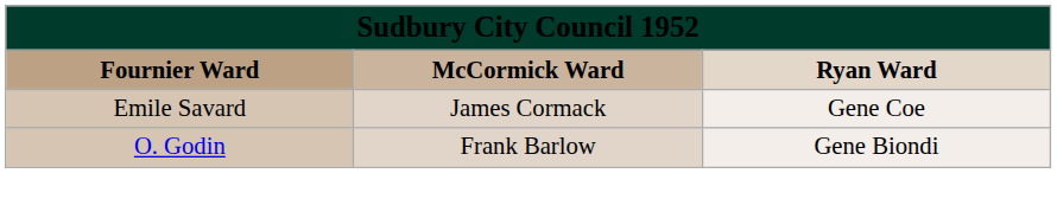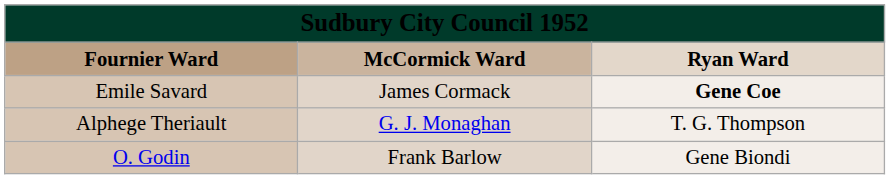 <table class="wikitable">
 <tr>
 <td style= "text-align:center; width: 660px;" colspan="3" bgcolor=003A2A><span><big><strong>Sudbury City Council 1952</strong></big></span></td>
 </tr>
 <tr>
 <td style="text-align:center; width: 220px;" bgcolor= BDA185><strong>Fournier Ward</strong></td>
 <td style="text-align:center; width: 220px;" bgcolor= CAB49E><strong>McCormick Ward</strong></td>
 <td style="text-align:center; width: 220px;" bgcolor= E3D7CA><strong>Ryan Ward</strong></td>
 </tr>
 <tr>
 <td style="text-align:center;" bgcolor= D7C5B3>Emile Savard</td>
 <td style="text-align:center;" bgcolor= E1D5C9>James Cormack</td>
-<td style="text-align:center;" bgcolor= F3EEE9>Gene Coe</td>
+<td style="text-align:center;" bgcolor= F3EEE9><strong>Gene Coe</strong></td>
+</tr>
+<tr>
+<td style="text-align:center;" bgcolor= D7C5B3>Alphege Theriault</td>
+<td style="text-align:center;" bgcolor= E1D5C9><a href='#'>G. J. Monaghan</a></td>
+<td style="text-align:center;" bgcolor= F3EEE9>T. G. Thompson</td>
 </tr>
 <tr>
 <td style="text-align:center;" bgcolor= D7C5B3><a href='#'>O. Godin</a></td>
 <td style="text-align:center;" bgcolor= E1D5C9>Frank Barlow</td>
 <td style="text-align:center;" bgcolor= F3EEE9>Gene Biondi</td>
 </tr>
 </table>
